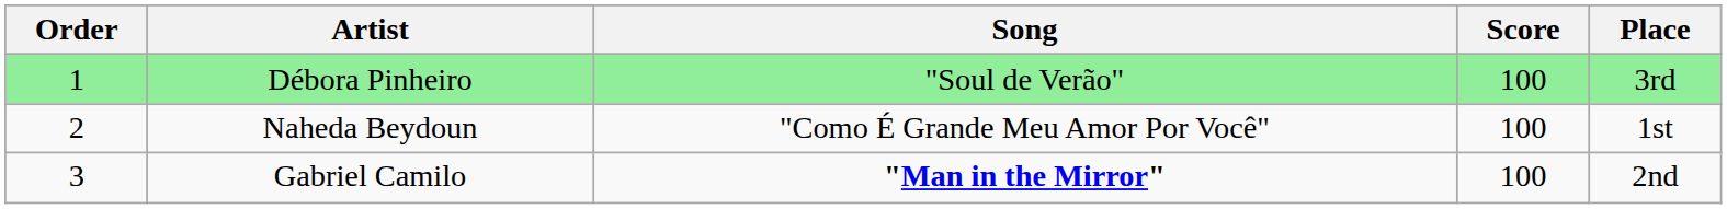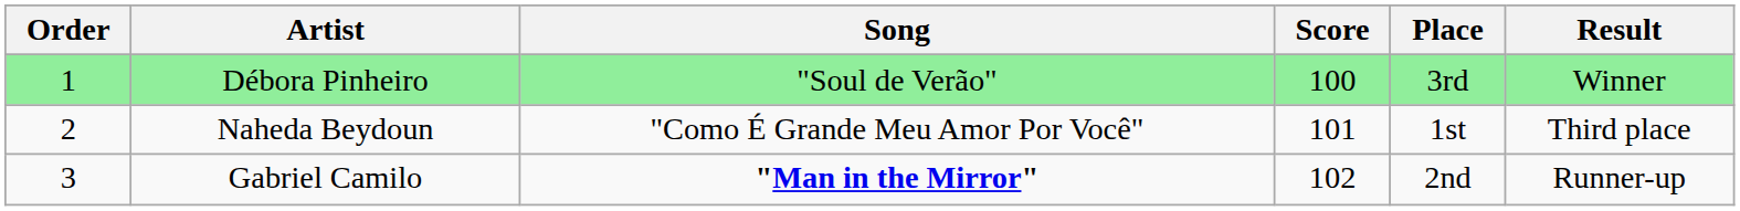 <table class="wikitable" style="text-align:center; width:70%;">
 <tr>
 <th scope="col" width="05%">Order</th>
 <th scope="col" width="17%">Artist</th>
 <th scope="col" width="33%">Song</th>
 <th scope="col" width="05%">Score</th>
 <th scope="col" width="05%">Place</th>
+<th scope="col" width="10%">Result</th>
 </tr>
 <tr bgcolor=90EE9B>
 <td>1</td>
 <td>Débora Pinheiro</td>
 <td>"Soul de Verão"</td>
 <td>100</td>
 <td>3rd</td>
+<td>Winner</td>
 </tr>
 <tr>
 <td>2</td>
 <td>Naheda Beydoun</td>
 <td>"Como É Grande Meu Amor Por Você"</td>
-<td>100</td>
+<td>101</td>
 <td>1st</td>
+<td>Third place</td>
 </tr>
 <tr>
 <td>3</td>
 <td>Gabriel Camilo</td>
 <td><strong>"<a href='#'>Man in the Mirror</a>"</strong></td>
-<td>100</td>
+<td>102</td>
 <td>2nd</td>
+<td>Runner-up</td>
 </tr>
 </table>
